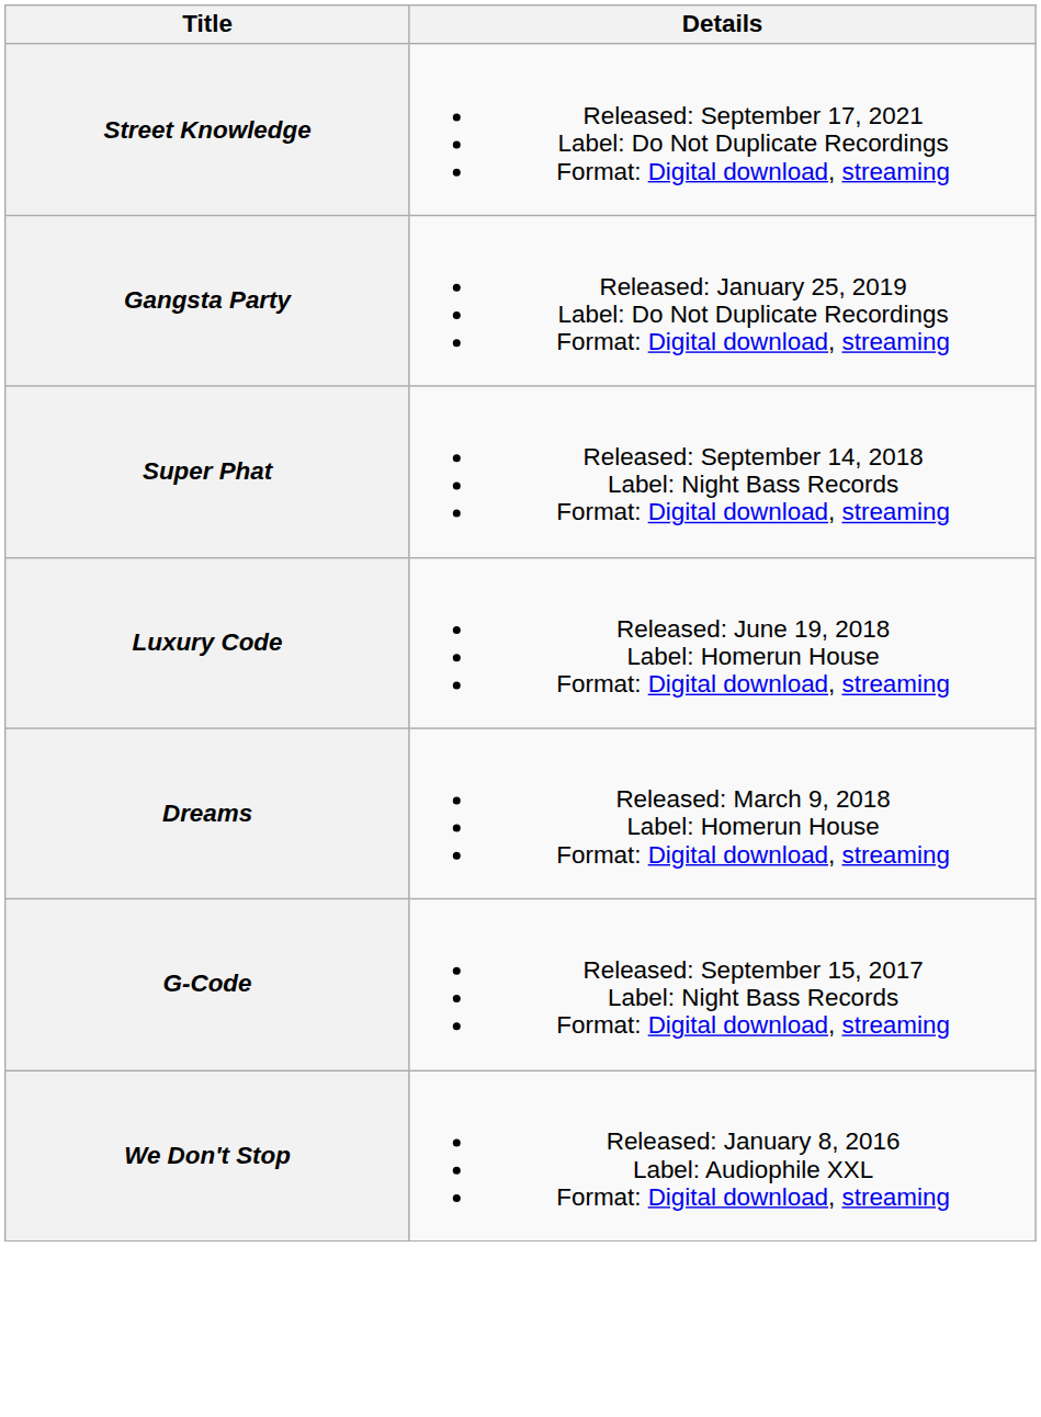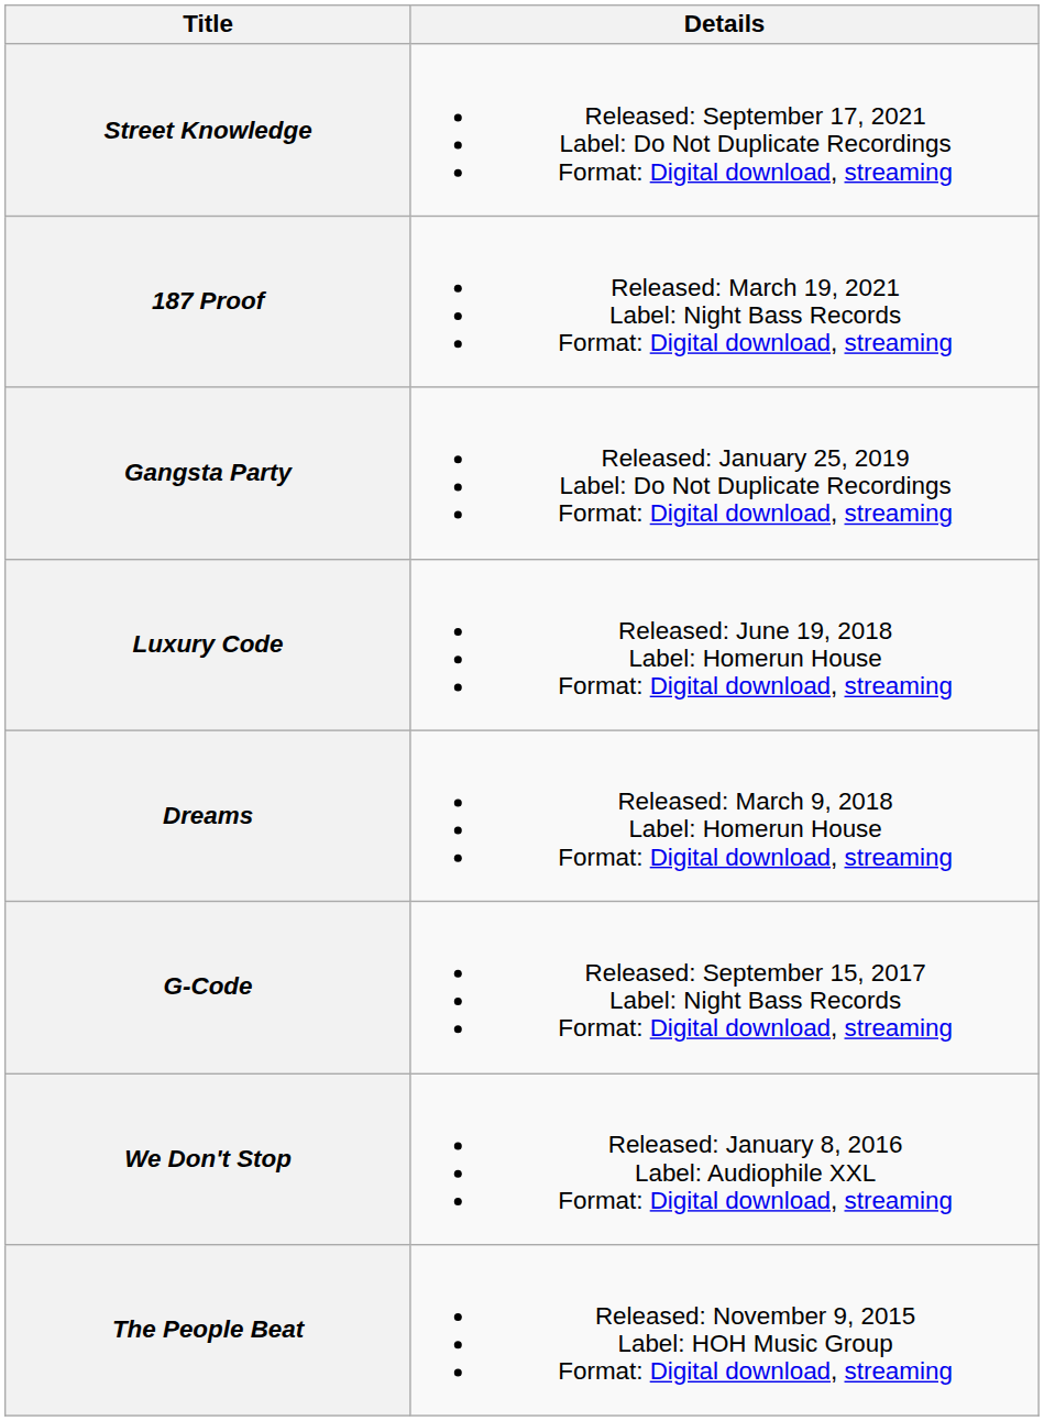 <table class="wikitable plainrowheaders" style="text-align:center;">
 <tr>
 <th style="width:16em;">Title</th>
 <th style="width:25em;">Details</th>
 </tr>
 <tr>
 <th scope="row"><em>Street Knowledge</em></th>
 <td><br><ul><li>Released: September 17, 2021</li><li>Label: Do Not Duplicate Recordings</li><li>Format: <a href='#'>Digital download</a>, <a href='#'>streaming</a></li></ul></td>
 </tr>
 <tr>
+<th scope="row"><em>187 Proof</em></th>
+<td><br><ul><li>Released: March 19, 2021</li><li>Label: Night Bass Records</li><li>Format: <a href='#'>Digital download</a>, <a href='#'>streaming</a></li></ul></td>
+</tr>
+<tr>
 <th scope="row"><em>Gangsta Party</em></th>
 <td><br><ul><li>Released: January 25, 2019</li><li>Label: Do Not Duplicate Recordings</li><li>Format: <a href='#'>Digital download</a>, <a href='#'>streaming</a></li></ul></td>
-</tr>
-<tr>
-<th scope="row"><em>Super Phat</em></th>
-<td><br><ul><li>Released: September 14, 2018</li><li>Label: Night Bass Records</li><li>Format: <a href='#'>Digital download</a>, <a href='#'>streaming</a></li></ul></td>
 </tr>
 <tr>
 <th scope="row"><em>Luxury Code</em></th>
 <td><br><ul><li>Released: June 19, 2018</li><li>Label: Homerun House</li><li>Format: <a href='#'>Digital download</a>, <a href='#'>streaming</a></li></ul></td>
 </tr>
 <tr>
 <th scope="row"><em>Dreams</em></th>
 <td><br><ul><li>Released: March 9, 2018</li><li>Label: Homerun House</li><li>Format: <a href='#'>Digital download</a>, <a href='#'>streaming</a></li></ul></td>
 </tr>
 <tr>
 <th scope="row"><em>G-Code</em></th>
 <td><br><ul><li>Released: September 15, 2017</li><li>Label: Night Bass Records</li><li>Format: <a href='#'>Digital download</a>, <a href='#'>streaming</a></li></ul></td>
 </tr>
 <tr>
 <th scope="row"><em>We Don't Stop</em></th>
 <td><br><ul><li>Released: January 8, 2016</li><li>Label: Audiophile XXL</li><li>Format: <a href='#'>Digital download</a>, <a href='#'>streaming</a></li></ul></td>
 </tr>
+<tr>
+<th scope="row"><em>The People Beat</em></th>
+<td><br><ul><li>Released: November 9, 2015</li><li>Label: HOH Music Group</li><li>Format: <a href='#'>Digital download</a>, <a href='#'>streaming</a></li></ul></td>
+</tr>
 </table>
